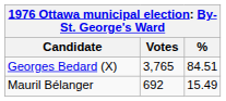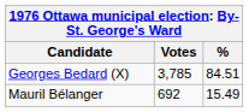 <table class="wikitable">
 <tr>
 <th colspan="3"><a href='#'>1976 Ottawa municipal election</a>: <a href='#'>By-St. George's Ward</a></th>
 </tr>
 <tr>
 <th style="width: 170px">Candidate</th>
 <th style="width: 50px">Votes</th>
 <th style="width: 40px">%</th>
 </tr>
 <tr>
 <td><a href='#'>Georges Bedard</a> (X)</td>
-<td>3,765</td>
+<td>3,785</td>
 <td>84.51</td>
 </tr>
 <tr>
 <td>Mauril Bélanger</td>
 <td>692</td>
 <td>15.49</td>
 </tr>
 </table>
